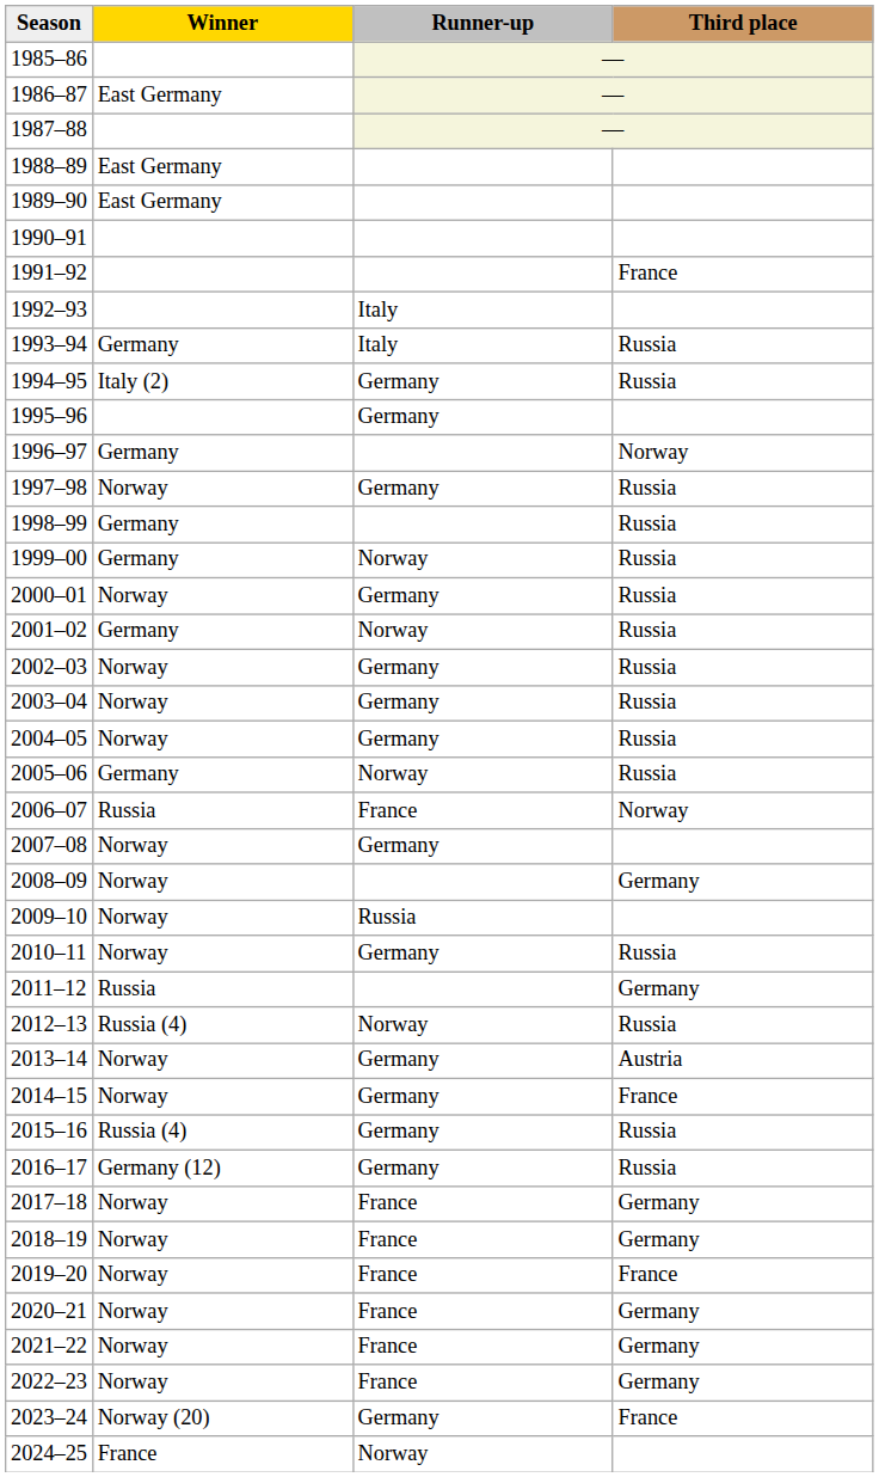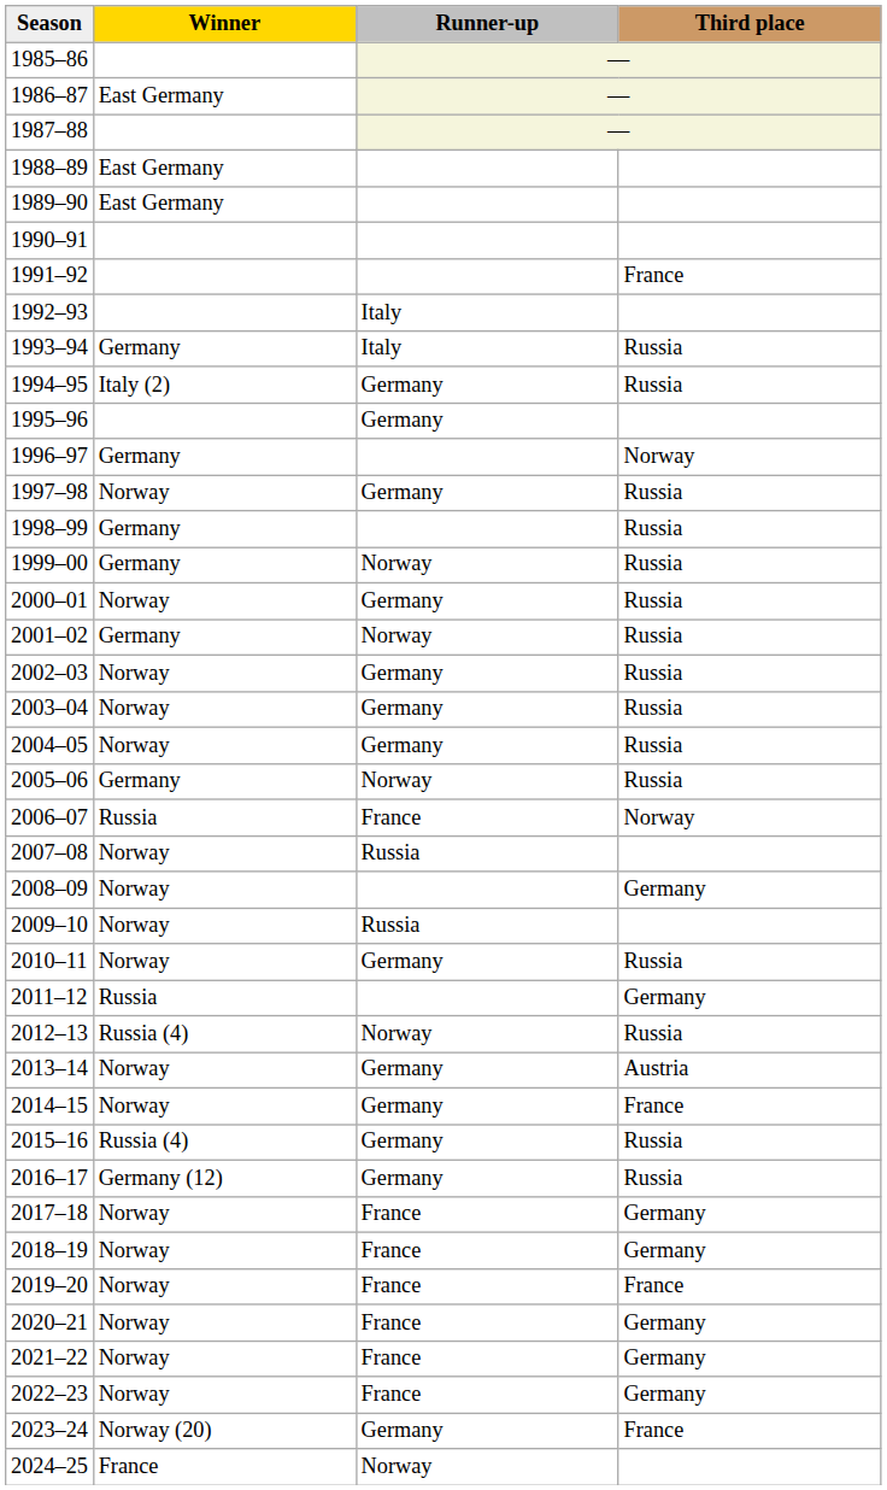 <table class="wikitable plainrowheaders" style="background:#fff; font-size:86%; line-height:16px; border:grey solid 1px; border-collapse:collapse;">
 <tr>
 <th style="width:10%; background:#efefef;">Season</th>
 <th style="width:30%; background:gold">Winner</th>
 <th style="width:30%; background:silver">Runner-up</th>
 <th style="width:30%; background:#CC9966">Third place</th>
 </tr>
 <tr>
 <td>1985–86</td>
 <td></td>
 <td bgcolor="F5F5DC" align="center" colspan=2>—</td>
 </tr>
 <tr>
 <td>1986–87</td>
 <td> East Germany</td>
 <td bgcolor="F5F5DC" align="center" colspan=2>—</td>
 </tr>
 <tr>
 <td>1987–88</td>
 <td></td>
 <td bgcolor="F5F5DC" align="center" colspan=2>—</td>
 </tr>
 <tr>
 <td>1988–89</td>
 <td> East Germany</td>
 <td></td>
 <td></td>
 </tr>
 <tr>
 <td>1989–90</td>
 <td> East Germany</td>
 <td></td>
 <td></td>
 </tr>
 <tr>
 <td>1990–91</td>
 <td></td>
 <td></td>
 <td></td>
 </tr>
 <tr>
 <td>1991–92</td>
 <td></td>
 <td></td>
 <td> France</td>
 </tr>
 <tr>
 <td>1992–93</td>
 <td></td>
 <td> Italy</td>
 <td></td>
 </tr>
 <tr>
 <td>1993–94</td>
 <td> Germany</td>
 <td> Italy</td>
 <td> Russia</td>
 </tr>
 <tr>
 <td>1994–95</td>
 <td> Italy (2)</td>
 <td> Germany</td>
 <td> Russia</td>
 </tr>
 <tr>
 <td>1995–96</td>
 <td></td>
 <td> Germany</td>
 <td></td>
 </tr>
 <tr>
 <td>1996–97</td>
 <td> Germany</td>
 <td></td>
 <td> Norway</td>
 </tr>
 <tr>
 <td>1997–98</td>
 <td> Norway</td>
 <td> Germany</td>
 <td> Russia</td>
 </tr>
 <tr>
 <td>1998–99</td>
 <td> Germany</td>
 <td></td>
 <td> Russia</td>
 </tr>
 <tr>
 <td>1999–00</td>
 <td> Germany</td>
 <td> Norway</td>
 <td> Russia</td>
 </tr>
 <tr>
 <td>2000–01</td>
 <td> Norway</td>
 <td> Germany</td>
 <td> Russia</td>
 </tr>
 <tr>
 <td>2001–02</td>
 <td> Germany</td>
 <td> Norway</td>
 <td> Russia</td>
 </tr>
 <tr>
 <td>2002–03</td>
 <td> Norway</td>
 <td> Germany</td>
 <td> Russia</td>
 </tr>
 <tr>
 <td>2003–04</td>
 <td> Norway</td>
 <td> Germany</td>
 <td> Russia</td>
 </tr>
 <tr>
 <td>2004–05</td>
 <td> Norway</td>
 <td> Germany</td>
 <td> Russia</td>
 </tr>
 <tr>
 <td>2005–06</td>
 <td> Germany</td>
 <td> Norway</td>
 <td> Russia</td>
 </tr>
 <tr>
 <td>2006–07</td>
 <td> Russia</td>
 <td> France</td>
 <td> Norway</td>
 </tr>
 <tr>
 <td>2007–08</td>
 <td> Norway</td>
-<td> Germany</td>
+<td> Russia</td>
 <td></td>
 </tr>
 <tr>
 <td>2008–09</td>
 <td> Norway</td>
 <td></td>
 <td> Germany</td>
 </tr>
 <tr>
 <td>2009–10</td>
 <td> Norway</td>
 <td> Russia</td>
 <td></td>
 </tr>
 <tr>
 <td>2010–11</td>
 <td> Norway</td>
 <td> Germany</td>
 <td> Russia</td>
 </tr>
 <tr>
 <td>2011–12</td>
 <td> Russia</td>
 <td></td>
 <td> Germany</td>
 </tr>
 <tr>
 <td>2012–13</td>
 <td> Russia (4)</td>
 <td> Norway</td>
 <td> Russia</td>
 </tr>
 <tr>
 <td>2013–14</td>
 <td> Norway</td>
 <td> Germany</td>
 <td> Austria</td>
 </tr>
 <tr>
 <td>2014–15</td>
 <td> Norway</td>
 <td> Germany</td>
 <td> France</td>
 </tr>
 <tr>
 <td>2015–16</td>
 <td> Russia (4)</td>
 <td> Germany</td>
 <td> Russia</td>
 </tr>
 <tr>
 <td>2016–17</td>
 <td> Germany (12)</td>
 <td> Germany</td>
 <td> Russia</td>
 </tr>
 <tr>
 <td>2017–18</td>
 <td> Norway</td>
 <td> France</td>
 <td> Germany</td>
 </tr>
 <tr>
 <td>2018–19</td>
 <td> Norway</td>
 <td> France</td>
 <td> Germany</td>
 </tr>
 <tr>
 <td>2019–20</td>
 <td> Norway</td>
 <td> France</td>
 <td> France</td>
 </tr>
 <tr>
 <td>2020–21</td>
 <td> Norway</td>
 <td> France</td>
 <td> Germany</td>
 </tr>
 <tr>
 <td>2021–22</td>
 <td> Norway</td>
 <td> France</td>
 <td> Germany</td>
 </tr>
 <tr>
 <td>2022–23</td>
 <td> Norway</td>
 <td> France</td>
 <td> Germany</td>
 </tr>
 <tr>
 <td>2023–24</td>
 <td> Norway (20)</td>
 <td> Germany</td>
 <td> France</td>
 </tr>
 <tr>
 <td>2024–25</td>
 <td> France</td>
 <td> Norway</td>
 <td></td>
 </tr>
 </table>
